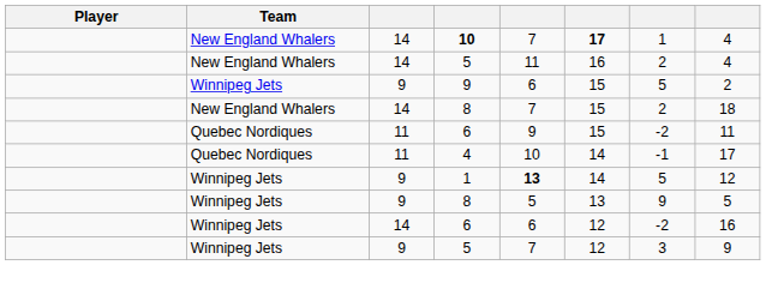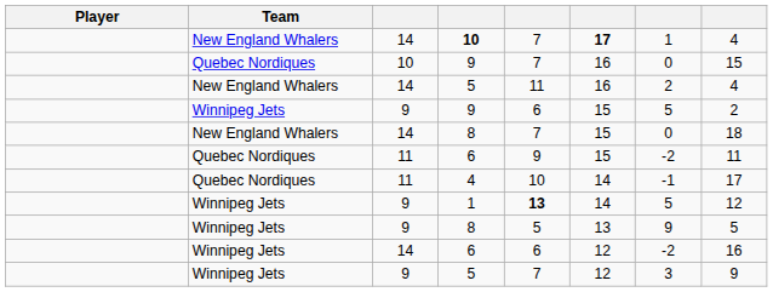 <table style="padding:3px; border-spacing:0; text-align:center;" class="wikitable sortable">
 <tr>
 <th style="width:12em">Player</th>
 <th style="width:12em">Team</th>
 <th style="width:4em"></th>
 <th style="width:4em"></th>
 <th style="width:4em"></th>
 <th style="width:4em"></th>
 <th style="width:4em"></th>
 <th style="width:4em"></th>
 </tr>
 <tr>
 <td align=left></td>
 <td align=left><a href='#'>New England Whalers</a></td>
 <td>14</td>
 <td><strong>10</strong></td>
 <td>7</td>
 <td><strong>17</strong></td>
 <td>1</td>
 <td>4</td>
+</tr>
+<tr>
+<td align=left></td>
+<td align=left><a href='#'>Quebec Nordiques</a></td>
+<td>10</td>
+<td>9</td>
+<td>7</td>
+<td>16</td>
+<td>0</td>
+<td>15</td>
 </tr>
 <tr>
 <td align=left></td>
 <td align=left>New England Whalers</td>
 <td>14</td>
 <td>5</td>
 <td>11</td>
 <td>16</td>
 <td>2</td>
 <td>4</td>
 </tr>
 <tr>
 <td align=left></td>
 <td align=left><a href='#'>Winnipeg Jets</a></td>
 <td>9</td>
 <td>9</td>
 <td>6</td>
 <td>15</td>
 <td>5</td>
 <td>2</td>
 </tr>
 <tr>
 <td align=left></td>
 <td align=left>New England Whalers</td>
 <td>14</td>
 <td>8</td>
 <td>7</td>
 <td>15</td>
-<td>2</td>
+<td>0</td>
 <td>18</td>
 </tr>
 <tr>
 <td align=left></td>
 <td align=left>Quebec Nordiques</td>
 <td>11</td>
 <td>6</td>
 <td>9</td>
 <td>15</td>
 <td>-2</td>
 <td>11</td>
 </tr>
 <tr>
 <td align=left></td>
 <td align=left>Quebec Nordiques</td>
 <td>11</td>
 <td>4</td>
 <td>10</td>
 <td>14</td>
 <td>-1</td>
 <td>17</td>
 </tr>
 <tr>
 <td align=left></td>
 <td align=left>Winnipeg Jets</td>
 <td>9</td>
 <td>1</td>
 <td><strong>13</strong></td>
 <td>14</td>
 <td>5</td>
 <td>12</td>
 </tr>
 <tr>
 <td align=left></td>
 <td align=left>Winnipeg Jets</td>
 <td>9</td>
 <td>8</td>
 <td>5</td>
 <td>13</td>
 <td>9</td>
 <td>5</td>
 </tr>
 <tr>
 <td align=left></td>
 <td align=left>Winnipeg Jets</td>
 <td>14</td>
 <td>6</td>
 <td>6</td>
 <td>12</td>
 <td>-2</td>
 <td>16</td>
 </tr>
 <tr>
 <td align=left></td>
 <td align=left>Winnipeg Jets</td>
 <td>9</td>
 <td>5</td>
 <td>7</td>
 <td>12</td>
 <td>3</td>
 <td>9</td>
 </tr>
 </table>
